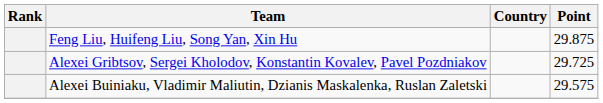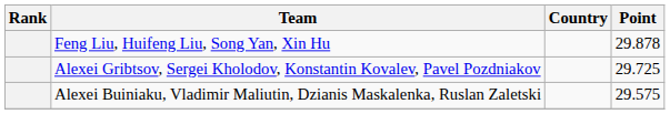 <table class="wikitable sortable">
 <tr>
 <th>Rank</th>
 <th>Team</th>
 <th>Country</th>
 <th>Point</th>
 </tr>
 <tr>
 <th></th>
 <td><a href='#'>Feng Liu</a>, <a href='#'>Huifeng Liu</a>, <a href='#'>Song Yan</a>, <a href='#'>Xin Hu</a></td>
 <td></td>
-<td>29.875</td>
+<td>29.878</td>
 </tr>
 <tr>
 <th></th>
 <td><a href='#'>Alexei Gribtsov</a>, <a href='#'>Sergei Kholodov</a>, <a href='#'>Konstantin Kovalev</a>, <a href='#'>Pavel Pozdniakov</a></td>
 <td></td>
 <td>29.725</td>
 </tr>
 <tr>
 <th></th>
 <td>Alexei Buiniaku, Vladimir Maliutin, Dzianis Maskalenka, Ruslan Zaletski</td>
 <td></td>
 <td>29.575</td>
 </tr>
 <tr>
 </tr>
 </table>
